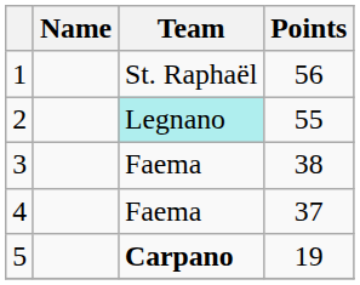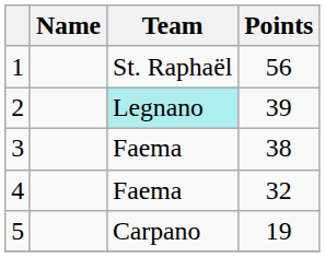 <table class="wikitable">
 <tr>
 <th></th>
 <th>Name</th>
 <th>Team</th>
 <th>Points</th>
 </tr>
 <tr>
 <td style="text-align:center">1</td>
 <td></td>
 <td>St. Raphaël</td>
 <td style="text-align:center">56</td>
 </tr>
 <tr>
 <td style="text-align:center">2</td>
 <td> </td>
 <td style="background: paleturquoise;">Legnano</td>
-<td style="text-align:center">55</td>
+<td style="text-align:center">39</td>
 </tr>
 <tr>
 <td style="text-align:center">3</td>
 <td></td>
 <td>Faema</td>
 <td style="text-align:center">38</td>
 </tr>
 <tr>
 <td style="text-align:center">4</td>
 <td></td>
 <td>Faema</td>
-<td style="text-align:center">37</td>
+<td style="text-align:center">32</td>
 </tr>
 <tr>
 <td style="text-align:center">5</td>
 <td></td>
-<td><strong>Carpano</strong></td>
+<td>Carpano</td>
 <td style="text-align:center">19</td>
 </tr>
 <tr>
 </tr>
 </table>
